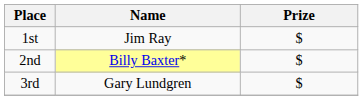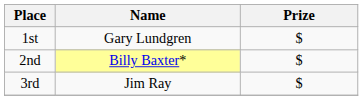 <table class="wikitable">
 <tr>
 <th width="50">Place</th>
 <th width="200">Name</th>
 <th width="125">Prize</th>
 </tr>
 <tr>
 <td align = "center">1st</td>
-<td align = "center">Jim Ray</td>
+<td align = "center">Gary Lundgren</td>
 <td align = "center">$</td>
 </tr>
 <tr>
 <td align = "center">2nd</td>
 <td align = "center" bgcolor="#FFFF99"><a href='#'>Billy Baxter</a>*</td>
 <td align = "center">$</td>
 </tr>
 <tr>
 <td align = "center">3rd</td>
-<td align = "center">Gary Lundgren</td>
+<td align = "center">Jim Ray</td>
 <td align = "center">$</td>
 </tr>
 <tr>
 </tr>
 </table>
